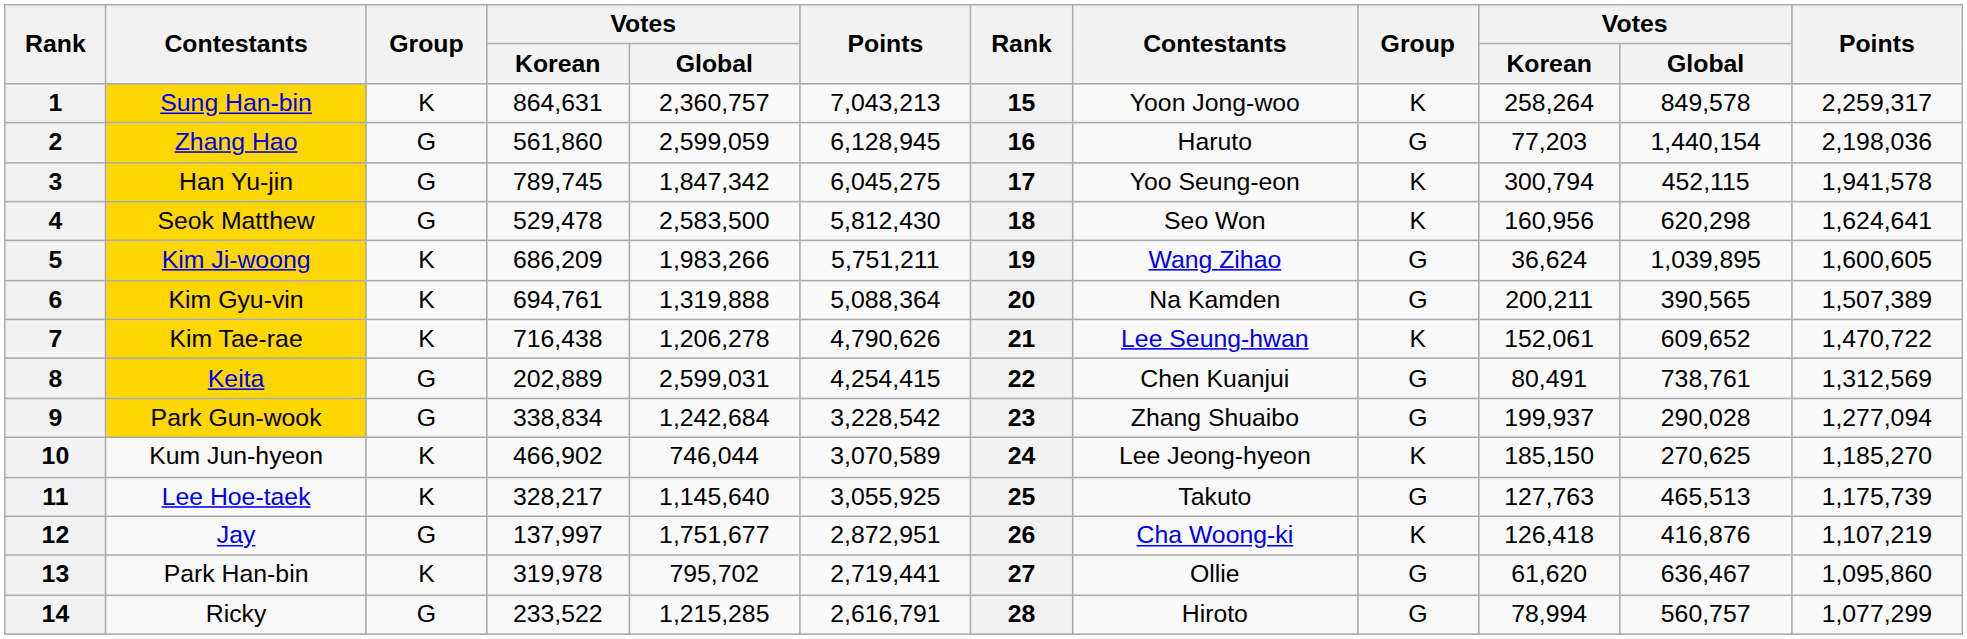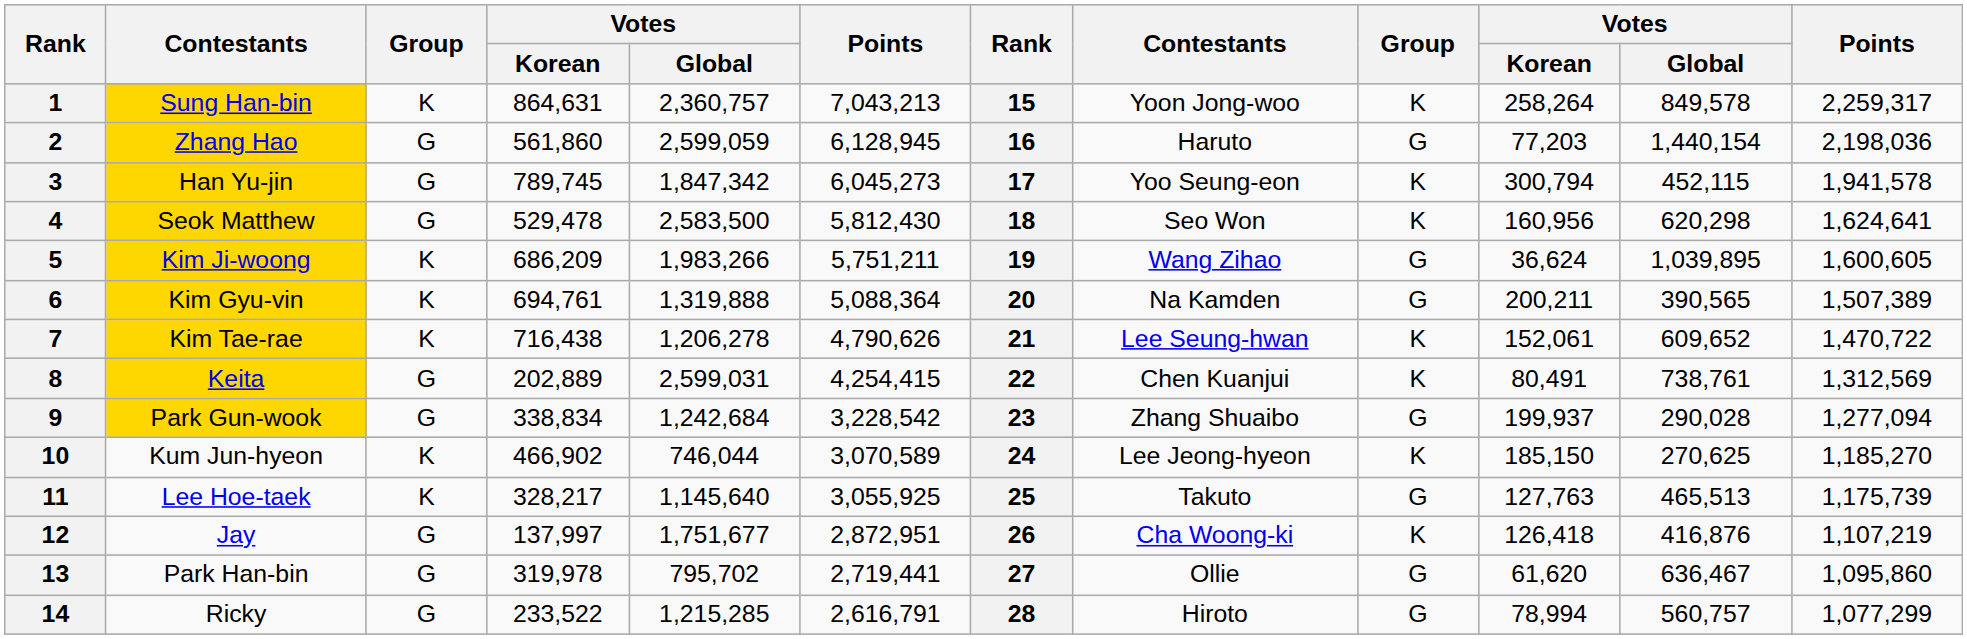 <table class="wikitable collapsible" style="width:100%; text-align:center">
 <tr>
 <th rowspan="2">Rank</th>
 <th rowspan="2">Contestants</th>
 <th rowspan="2">Group</th>
 <th colspan="2">Votes</th>
 <th rowspan="2">Points</th>
 <th rowspan="2">Rank</th>
 <th rowspan="2">Contestants</th>
 <th rowspan="2">Group</th>
 <th colspan="2">Votes</th>
 <th rowspan="2">Points</th>
 </tr>
 <tr>
 <th>Korean</th>
 <th>Global</th>
 <th>Korean</th>
 <th>Global</th>
 </tr>
 <tr>
 <th>1</th>
 <td style="background:#FFD700"><a href='#'>Sung Han-bin</a></td>
 <td>K</td>
 <td>864,631</td>
 <td>2,360,757</td>
 <td>7,043,213</td>
 <th>15</th>
 <td>Yoon Jong-woo</td>
 <td>K</td>
 <td>258,264</td>
 <td>849,578</td>
 <td>2,259,317</td>
 </tr>
 <tr>
 <th>2</th>
 <td style="background:#FFD700"><a href='#'>Zhang Hao</a></td>
 <td>G</td>
 <td>561,860</td>
 <td>2,599,059</td>
 <td>6,128,945</td>
 <th>16</th>
 <td>Haruto</td>
 <td>G</td>
 <td>77,203</td>
 <td>1,440,154</td>
 <td>2,198,036</td>
 </tr>
 <tr>
 <th>3</th>
 <td style="background:#FFD700">Han Yu-jin</td>
 <td>G</td>
 <td>789,745</td>
 <td>1,847,342</td>
-<td>6,045,275</td>
+<td>6,045,273</td>
 <th>17</th>
 <td>Yoo Seung-eon</td>
 <td>K</td>
 <td>300,794</td>
 <td>452,115</td>
 <td>1,941,578</td>
 </tr>
 <tr>
 <th>4</th>
 <td style="background:#FFD700">Seok Matthew</td>
 <td>G</td>
 <td>529,478</td>
 <td>2,583,500</td>
 <td>5,812,430</td>
 <th>18</th>
 <td>Seo Won</td>
 <td>K</td>
 <td>160,956</td>
 <td>620,298</td>
 <td>1,624,641</td>
 </tr>
 <tr>
 <th>5</th>
 <td style="background:#FFD700"><a href='#'>Kim Ji-woong</a></td>
 <td>K</td>
 <td>686,209</td>
 <td>1,983,266</td>
 <td>5,751,211</td>
 <th>19</th>
 <td><a href='#'>Wang Zihao</a></td>
 <td>G</td>
 <td>36,624</td>
 <td>1,039,895</td>
 <td>1,600,605</td>
 </tr>
 <tr>
 <th>6</th>
 <td style="background:#FFD700">Kim Gyu-vin</td>
 <td>K</td>
 <td>694,761</td>
 <td>1,319,888</td>
 <td>5,088,364</td>
 <th>20</th>
 <td>Na Kamden</td>
 <td>G</td>
 <td>200,211</td>
 <td>390,565</td>
 <td>1,507,389</td>
 </tr>
 <tr>
 <th>7</th>
 <td style="background:#FFD700">Kim Tae-rae</td>
 <td>K</td>
 <td>716,438</td>
 <td>1,206,278</td>
 <td>4,790,626</td>
 <th>21</th>
 <td><a href='#'>Lee Seung-hwan</a></td>
 <td>K</td>
 <td>152,061</td>
 <td>609,652</td>
 <td>1,470,722</td>
 </tr>
 <tr>
 <th>8</th>
 <td style="background:#FFD700"><a href='#'>Keita</a></td>
 <td>G</td>
 <td>202,889</td>
 <td>2,599,031</td>
 <td>4,254,415</td>
 <th>22</th>
 <td>Chen Kuanjui</td>
-<td>G</td>
+<td>K</td>
 <td>80,491</td>
 <td>738,761</td>
 <td>1,312,569</td>
 </tr>
 <tr>
 <th>9</th>
 <td style="background:#FFD700">Park Gun-wook</td>
 <td>G</td>
 <td>338,834</td>
 <td>1,242,684</td>
 <td>3,228,542</td>
 <th>23</th>
 <td>Zhang Shuaibo</td>
 <td>G</td>
 <td>199,937</td>
 <td>290,028</td>
 <td>1,277,094</td>
 </tr>
 <tr>
 <th>10</th>
 <td>Kum Jun-hyeon</td>
 <td>K</td>
 <td>466,902</td>
 <td>746,044</td>
 <td>3,070,589</td>
 <th>24</th>
 <td>Lee Jeong-hyeon</td>
 <td>K</td>
 <td>185,150</td>
 <td>270,625</td>
 <td>1,185,270</td>
 </tr>
 <tr>
 <th>11</th>
 <td><a href='#'>Lee Hoe-taek</a></td>
 <td>K</td>
 <td>328,217</td>
 <td>1,145,640</td>
 <td>3,055,925</td>
 <th>25</th>
 <td>Takuto</td>
 <td>G</td>
 <td>127,763</td>
 <td>465,513</td>
 <td>1,175,739</td>
 </tr>
 <tr>
 <th>12</th>
 <td><a href='#'>Jay</a></td>
 <td>G</td>
 <td>137,997</td>
 <td>1,751,677</td>
 <td>2,872,951</td>
 <th>26</th>
 <td><a href='#'>Cha Woong-ki</a></td>
 <td>K</td>
 <td>126,418</td>
 <td>416,876</td>
 <td>1,107,219</td>
 </tr>
 <tr>
 <th>13</th>
 <td>Park Han-bin</td>
-<td>K</td>
+<td>G</td>
 <td>319,978</td>
 <td>795,702</td>
 <td>2,719,441</td>
 <th>27</th>
 <td>Ollie</td>
 <td>G</td>
 <td>61,620</td>
 <td>636,467</td>
 <td>1,095,860</td>
 </tr>
 <tr>
 <th>14</th>
 <td>Ricky</td>
 <td>G</td>
 <td>233,522</td>
 <td>1,215,285</td>
 <td>2,616,791</td>
 <th>28</th>
 <td>Hiroto</td>
 <td>G</td>
 <td>78,994</td>
 <td>560,757</td>
 <td>1,077,299</td>
 </tr>
 </table>
